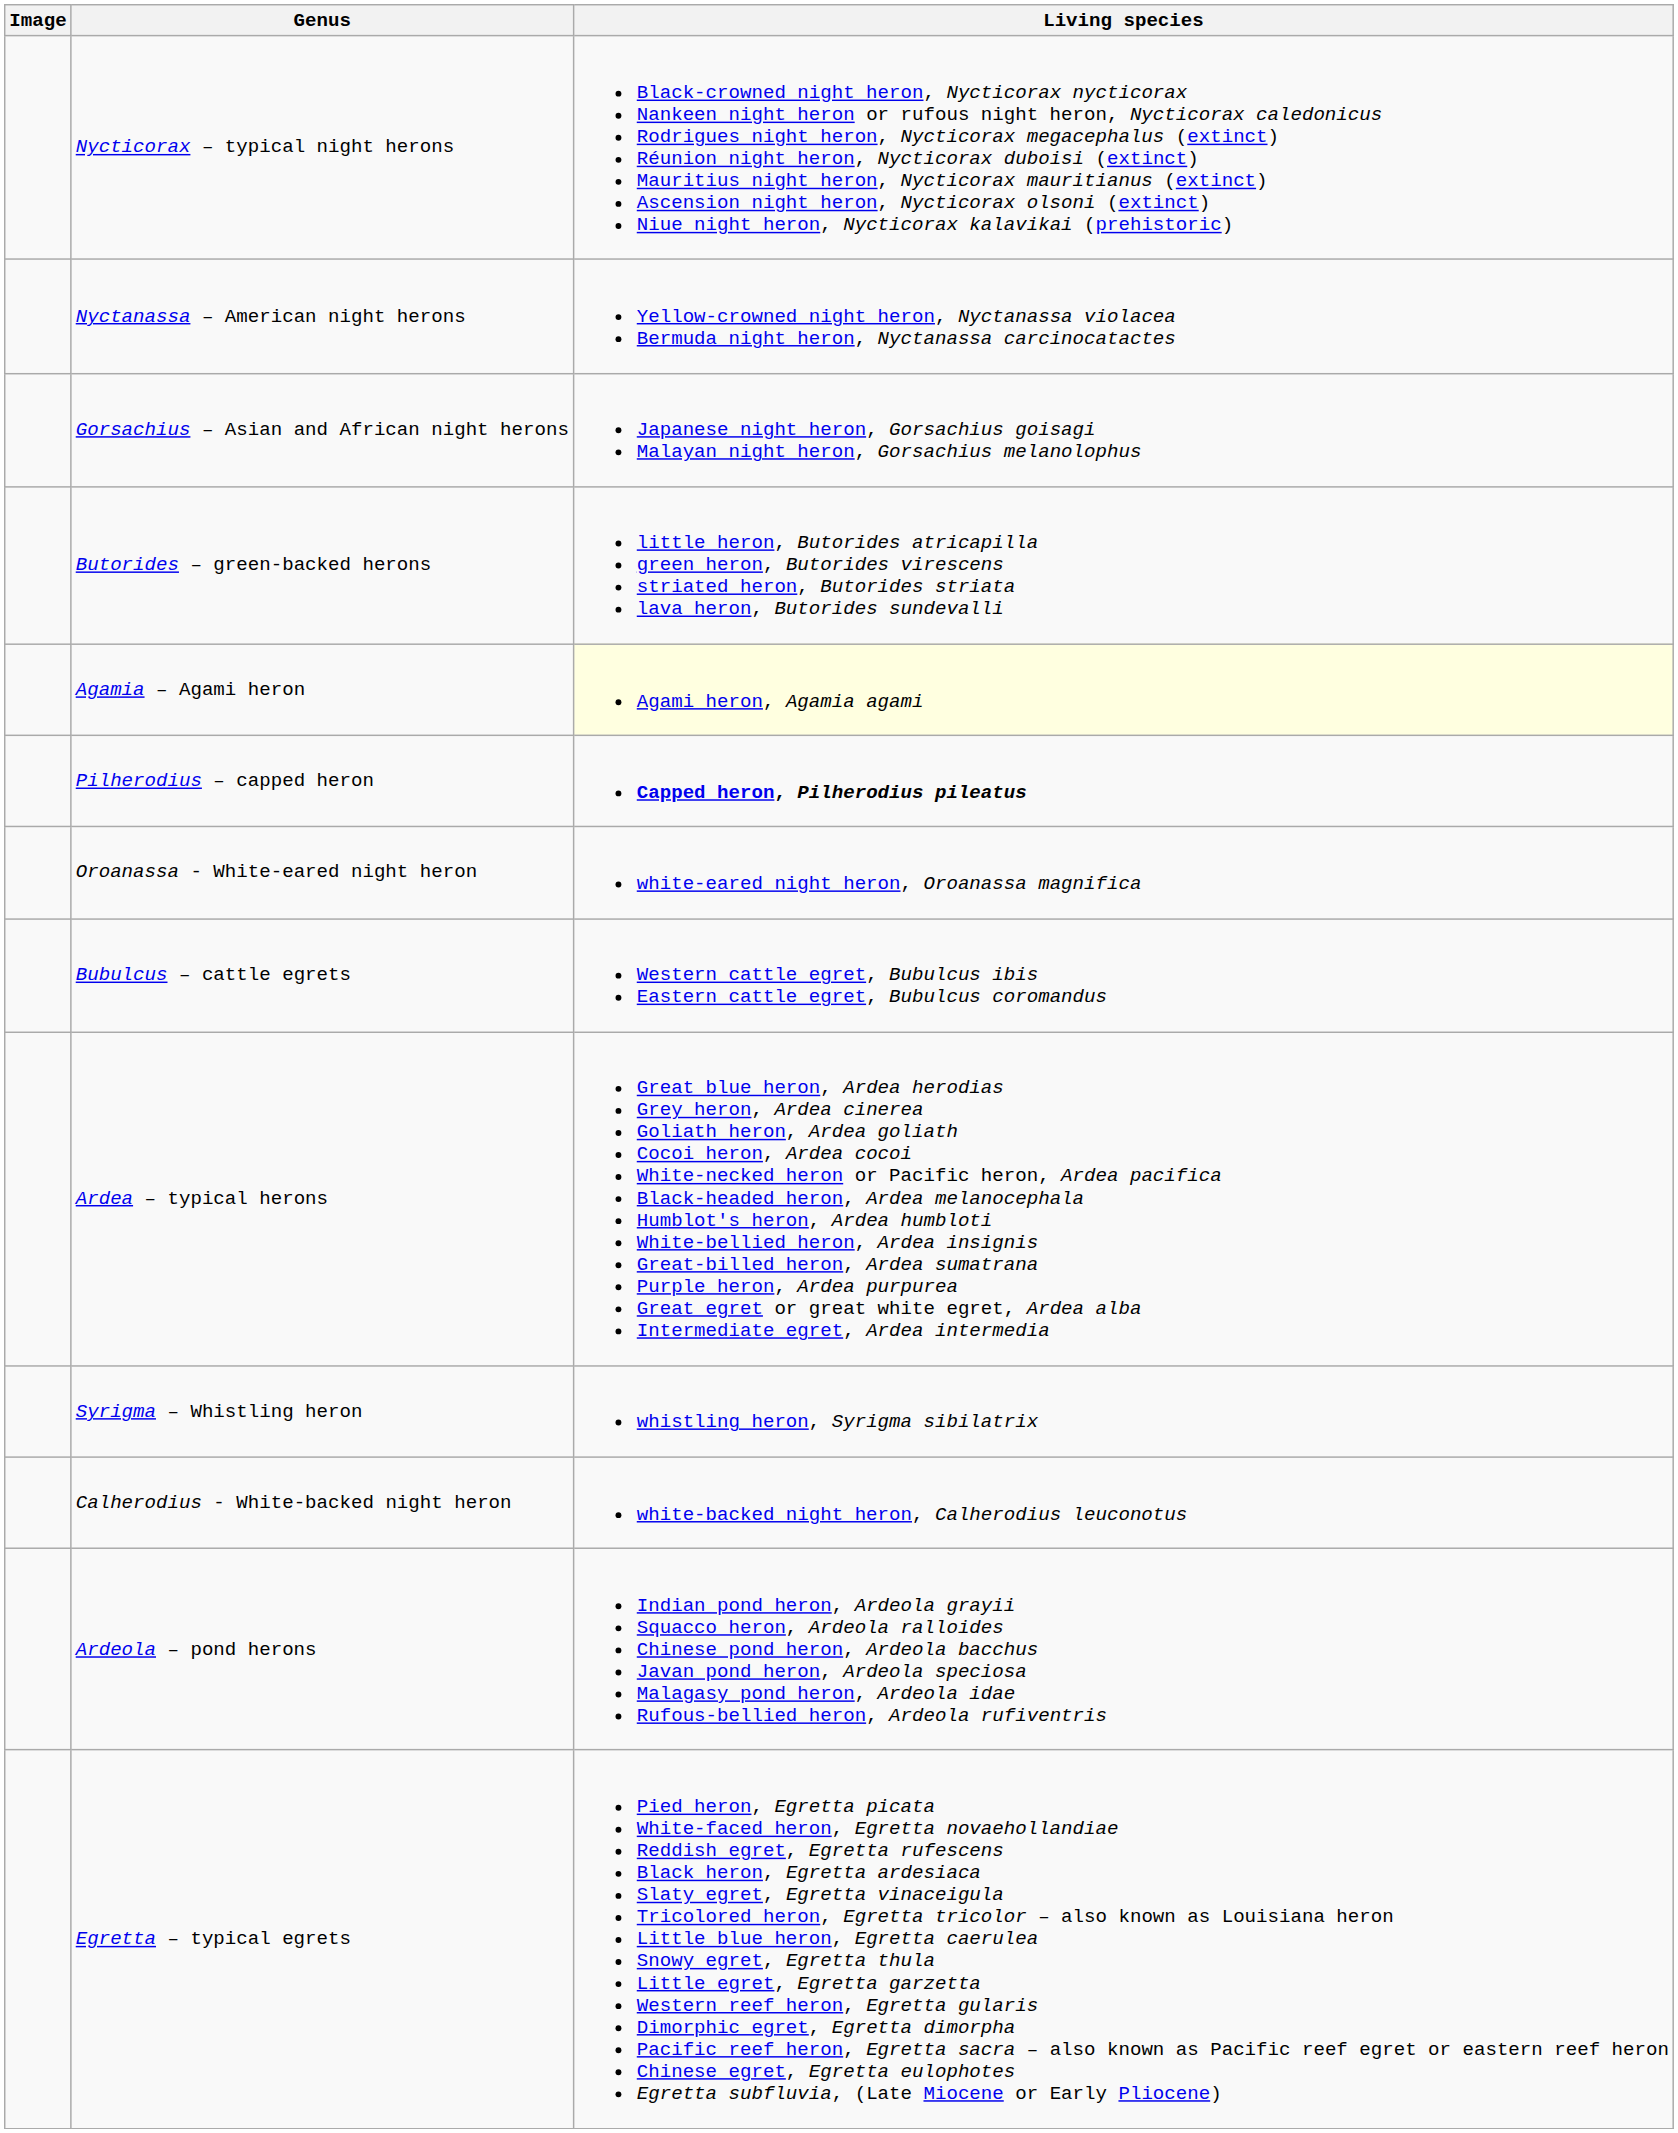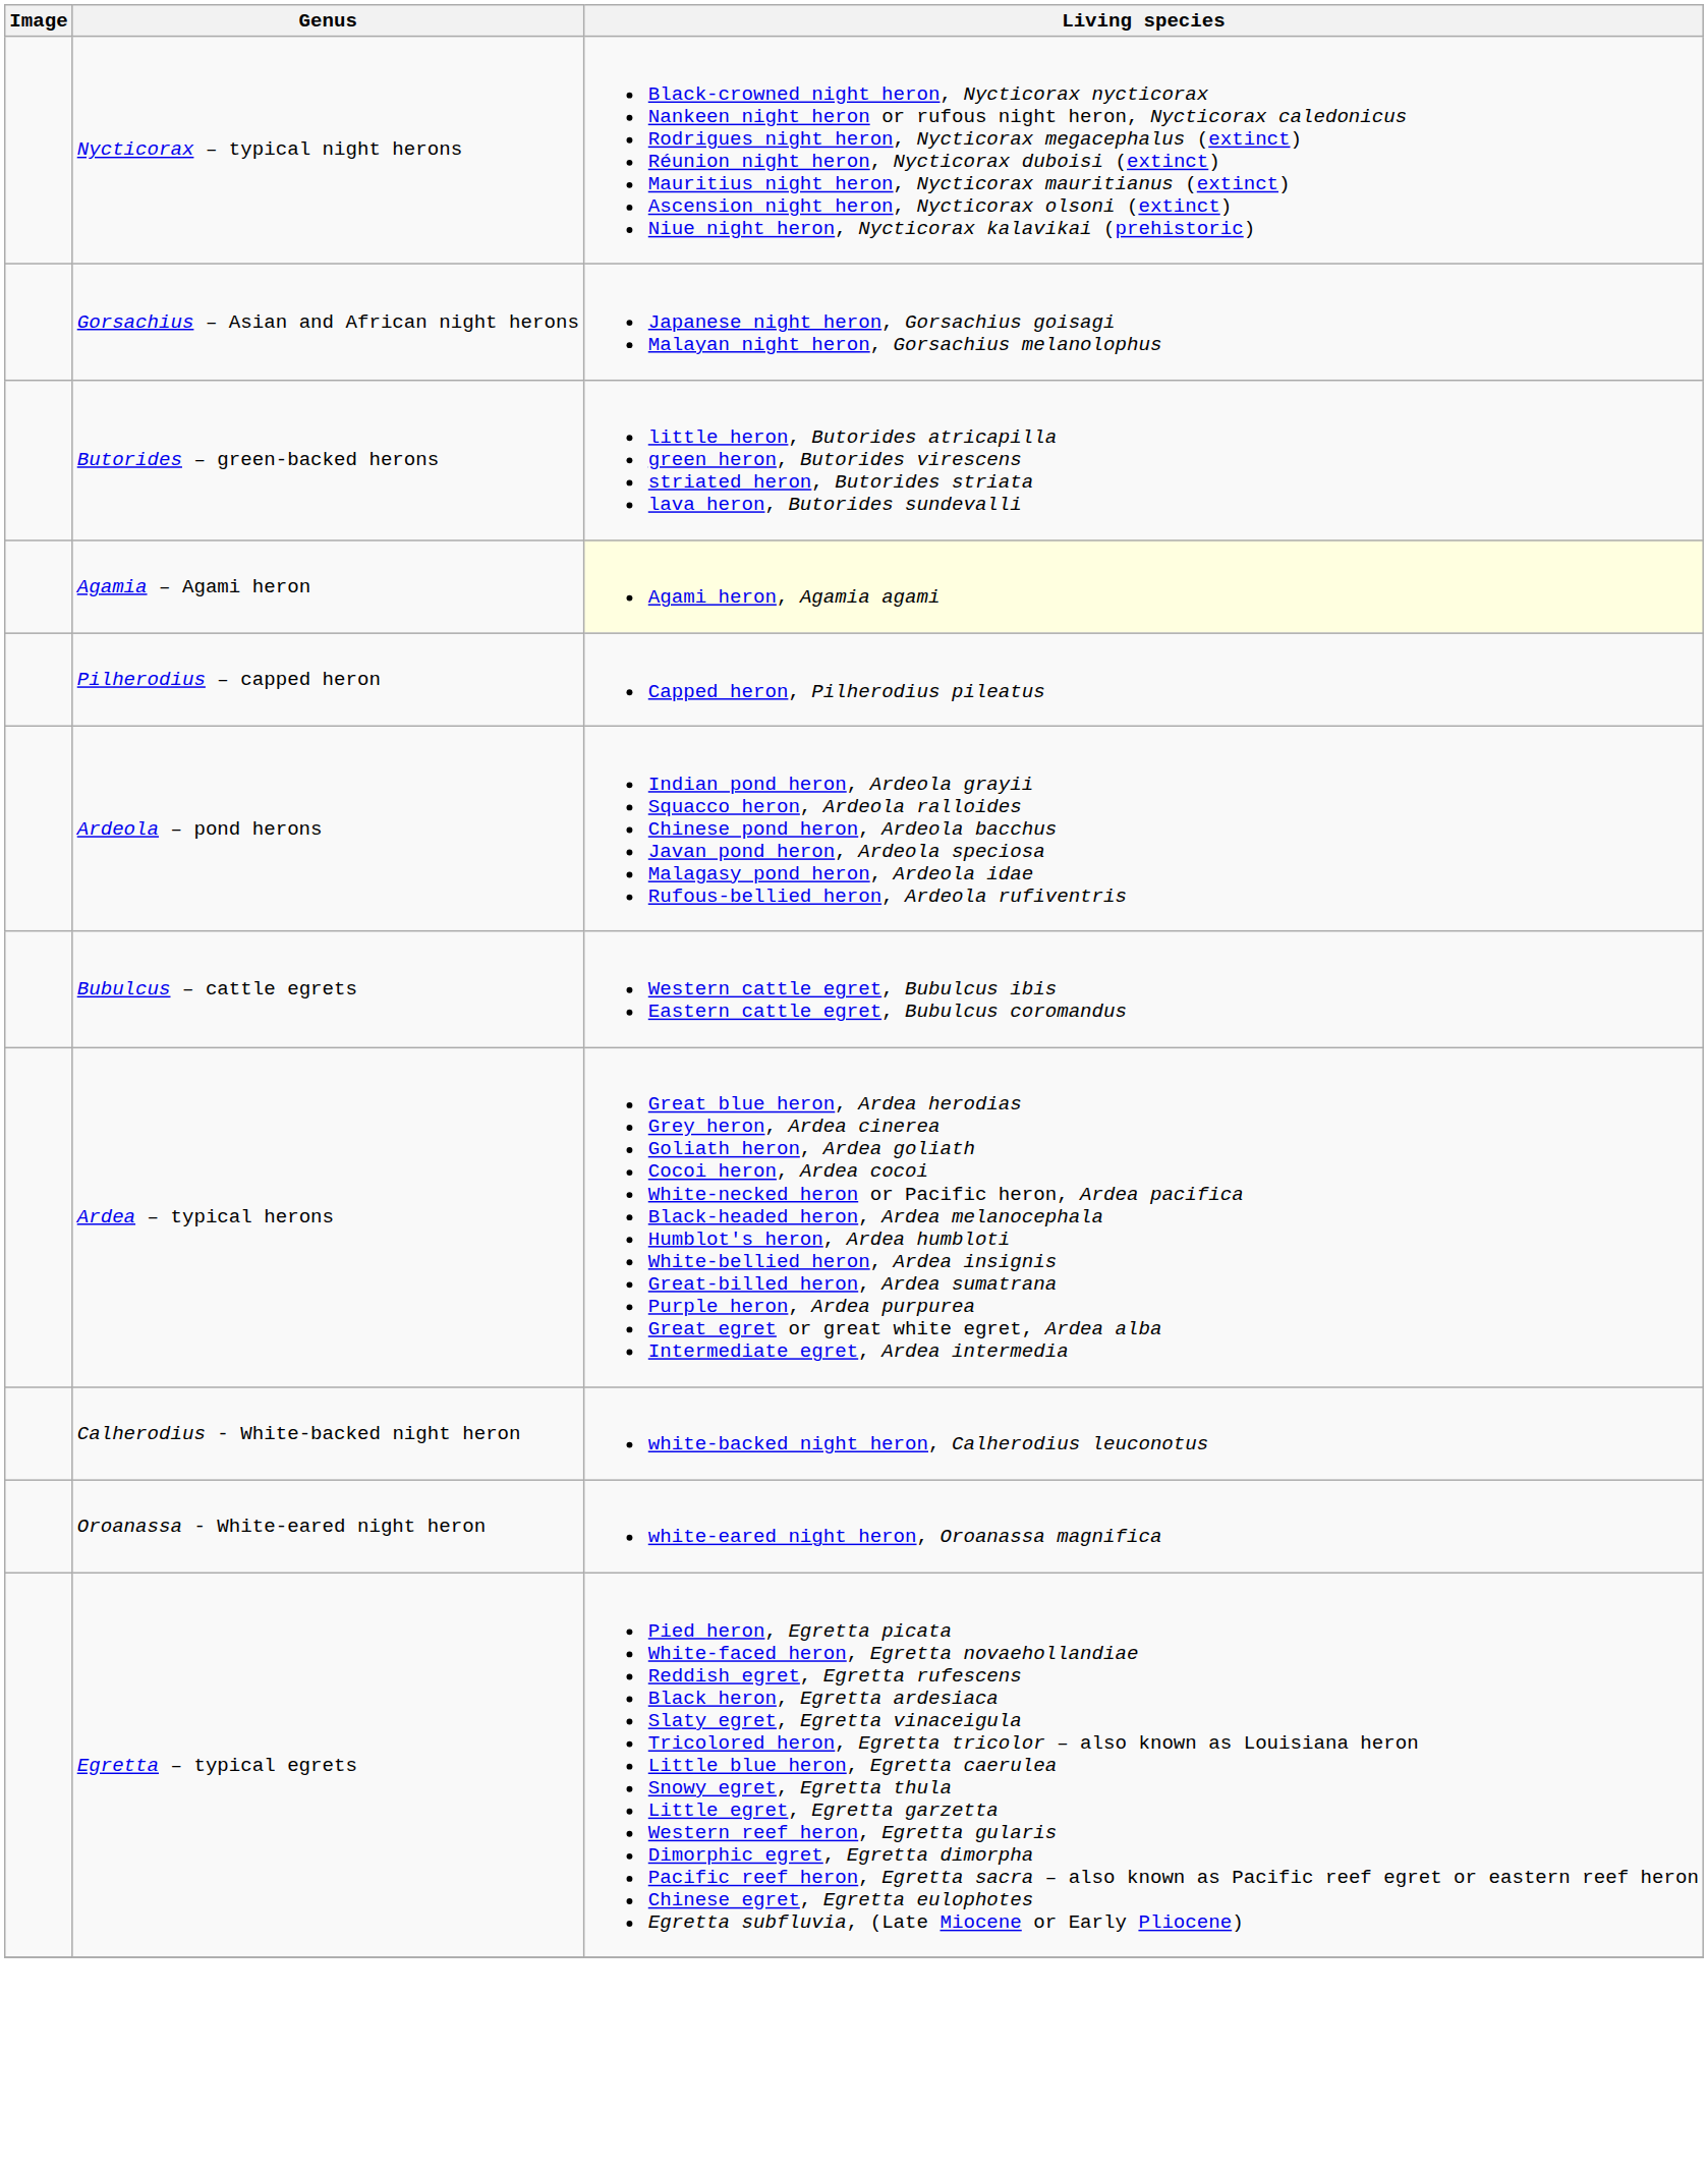 <table class="wikitable">
 <tr>
 <th>Image</th>
 <th>Genus</th>
 <th>Living species</th>
 </tr>
 <tr>
 <td></td>
 <td><em><a href='#'>Nycticorax</a></em>   – typical night herons</td>
 <td><br><ul><li><a href='#'>Black-crowned night heron</a>, <em>Nycticorax nycticorax</em></li><li><a href='#'>Nankeen night heron</a> or rufous night heron, <em>Nycticorax caledonicus</em></li><li><a href='#'>Rodrigues night heron</a>,  <em>Nycticorax megacephalus</em> (<a href='#'>extinct</a>)</li><li><a href='#'>Réunion night heron</a>,   <em>Nycticorax duboisi</em> (<a href='#'>extinct</a>)</li><li><a href='#'>Mauritius night heron</a>,   <em>Nycticorax mauritianus</em> (<a href='#'>extinct</a>)</li><li><a href='#'>Ascension night heron</a>,   <em>Nycticorax olsoni</em> (<a href='#'>extinct</a>)</li><li><a href='#'>Niue night heron</a>,  <em>Nycticorax kalavikai</em> (<a href='#'>prehistoric</a>)</li></ul></td>
-</tr>
-<tr>
-<td></td>
-<td><em><a href='#'>Nyctanassa</a></em>   – American night herons</td>
-<td><br><ul><li><a href='#'>Yellow-crowned night heron</a>, <em>Nyctanassa violacea</em></li><li><a href='#'>Bermuda night heron</a>,  <em>Nyctanassa carcinocatactes</em></li></ul></td>
 </tr>
 <tr>
 <td></td>
 <td><em><a href='#'>Gorsachius</a></em>  – Asian and African night herons</td>
 <td><br><ul><li><a href='#'>Japanese night heron</a>, <em>Gorsachius goisagi</em></li><li><a href='#'>Malayan night heron</a>, <em>Gorsachius melanolophus</em></li></ul></td>
 </tr>
 <tr>
 <td></td>
 <td><em><a href='#'>Butorides</a></em>   – green-backed herons</td>
 <td><br><ul><li><a href='#'>little heron</a>, <em>Butorides atricapilla</em></li><li><a href='#'>green heron</a>, <em>Butorides virescens</em></li><li><a href='#'>striated heron</a>, <em>Butorides striata</em></li><li><a href='#'>lava heron</a>, <em>Butorides sundevalli</em></li></ul></td>
 </tr>
 <tr>
 <td></td>
 <td><em><a href='#'>Agamia</a></em>  – Agami heron</td>
 <td style="background: lightyellow;"><br><ul><li><a href='#'>Agami heron</a>, <em>Agamia agami</em></li></ul></td>
 </tr>
 <tr>
 <td></td>
 <td><em><a href='#'>Pilherodius</a></em>   – capped heron</td>
-<td><strong><br><ul><li><a href='#'>Capped heron</a>, <em>Pilherodius pileatus</em></li></ul></strong></td>
+<td><br><ul><li><a href='#'>Capped heron</a>, <em>Pilherodius pileatus</em></li></ul></td>
 </tr>
 <tr>
 <td></td>
-<td><em>Oroanassa</em>  - White-eared night heron</td>
-<td><br><ul><li><a href='#'>white-eared night heron</a>, <em>Oroanassa magnifica</em></li></ul></td>
+<td><em><a href='#'>Ardeola</a></em>  – pond herons</td>
+<td><br><ul><li><a href='#'>Indian pond heron</a>, <em>Ardeola grayii</em></li><li><a href='#'>Squacco heron</a>, <em>Ardeola ralloides</em></li><li><a href='#'>Chinese pond heron</a>, <em>Ardeola bacchus</em></li><li><a href='#'>Javan pond heron</a>, <em>Ardeola speciosa</em></li><li><a href='#'>Malagasy pond heron</a>, <em>Ardeola idae</em></li><li><a href='#'>Rufous-bellied heron</a>, <em>Ardeola rufiventris</em></li></ul></td>
 </tr>
 <tr>
 <td></td>
 <td><em><a href='#'>Bubulcus</a></em>  – cattle egrets</td>
 <td><br><ul><li><a href='#'>Western cattle egret</a>, <em>Bubulcus ibis</em></li><li><a href='#'>Eastern cattle egret</a>, <em>Bubulcus coromandus</em></li></ul></td>
 </tr>
 <tr>
 <td></td>
 <td><em><a href='#'>Ardea</a></em>  – typical herons</td>
 <td><br><ul><li><a href='#'>Great blue heron</a>, <em>Ardea herodias</em></li><li><a href='#'>Grey heron</a>, <em>Ardea cinerea</em></li><li><a href='#'>Goliath heron</a>, <em>Ardea goliath</em></li><li><a href='#'>Cocoi heron</a>, <em>Ardea cocoi </em></li><li><a href='#'>White-necked heron</a> or Pacific heron, <em>Ardea pacifica </em></li><li><a href='#'>Black-headed heron</a>, <em>Ardea melanocephala </em></li><li><a href='#'>Humblot's heron</a>, <em>Ardea humbloti </em></li><li><a href='#'>White-bellied heron</a>, <em>Ardea insignis </em></li><li><a href='#'>Great-billed heron</a>, <em>Ardea sumatrana </em></li><li><a href='#'>Purple heron</a>, <em>Ardea purpurea </em></li><li><a href='#'>Great egret</a> or great white egret, <em>Ardea alba</em></li><li><a href='#'>Intermediate egret</a>, <em>Ardea intermedia</em></li></ul></td>
 </tr>
 <tr>
 <td></td>
-<td><em><a href='#'>Syrigma</a></em>  – Whistling heron</td>
-<td><br><ul><li><a href='#'>whistling heron</a>, <em>Syrigma sibilatrix</em></li></ul></td>
-</tr>
-<tr>
-<td></td>
 <td><em>Calherodius</em>  - White-backed night heron</td>
 <td><br><ul><li><a href='#'>white-backed night heron</a>, <em>Calherodius leuconotus</em></li></ul></td>
 </tr>
 <tr>
 <td></td>
-<td><em><a href='#'>Ardeola</a></em>  – pond herons</td>
-<td><br><ul><li><a href='#'>Indian pond heron</a>, <em>Ardeola grayii</em></li><li><a href='#'>Squacco heron</a>, <em>Ardeola ralloides</em></li><li><a href='#'>Chinese pond heron</a>, <em>Ardeola bacchus</em></li><li><a href='#'>Javan pond heron</a>, <em>Ardeola speciosa</em></li><li><a href='#'>Malagasy pond heron</a>, <em>Ardeola idae</em></li><li><a href='#'>Rufous-bellied heron</a>, <em>Ardeola rufiventris</em></li></ul></td>
+<td><em>Oroanassa</em>  - White-eared night heron</td>
+<td><br><ul><li><a href='#'>white-eared night heron</a>, <em>Oroanassa magnifica</em></li></ul></td>
 </tr>
 <tr>
 <td></td>
 <td><em><a href='#'>Egretta</a></em> – typical egrets</td>
 <td><br><ul><li><a href='#'>Pied heron</a>, <em>Egretta picata</em></li><li><a href='#'>White-faced heron</a>, <em>Egretta novaehollandiae</em></li><li><a href='#'>Reddish egret</a>, <em>Egretta rufescens</em></li><li><a href='#'>Black heron</a>, <em>Egretta ardesiaca</em></li><li><a href='#'>Slaty egret</a>, <em>Egretta vinaceigula</em></li><li><a href='#'>Tricolored heron</a>, <em>Egretta tricolor</em> – also known as Louisiana heron</li><li><a href='#'>Little blue heron</a>, <em>Egretta caerulea</em></li><li><a href='#'>Snowy egret</a>, <em>Egretta thula</em></li><li><a href='#'>Little egret</a>, <em>Egretta garzetta</em></li><li><a href='#'>Western reef heron</a>, <em>Egretta gularis</em></li><li><a href='#'>Dimorphic egret</a>, <em>Egretta dimorpha</em></li><li><a href='#'>Pacific reef heron</a>, <em>Egretta sacra</em> – also known as Pacific reef egret or eastern reef heron</li><li><a href='#'>Chinese egret</a>, <em>Egretta eulophotes</em></li><li> <em>Egretta subfluvia</em>, (Late <a href='#'>Miocene</a> or Early <a href='#'>Pliocene</a>)</li></ul></td>
 </tr>
 <tr>
 </tr>
 </table>
